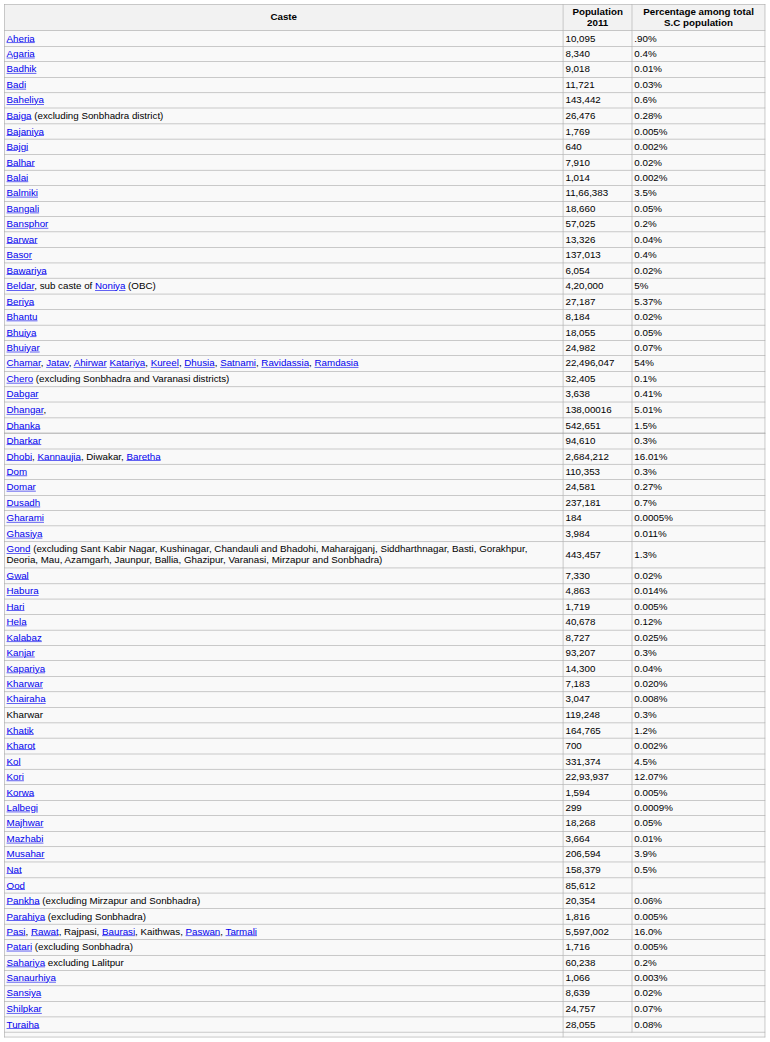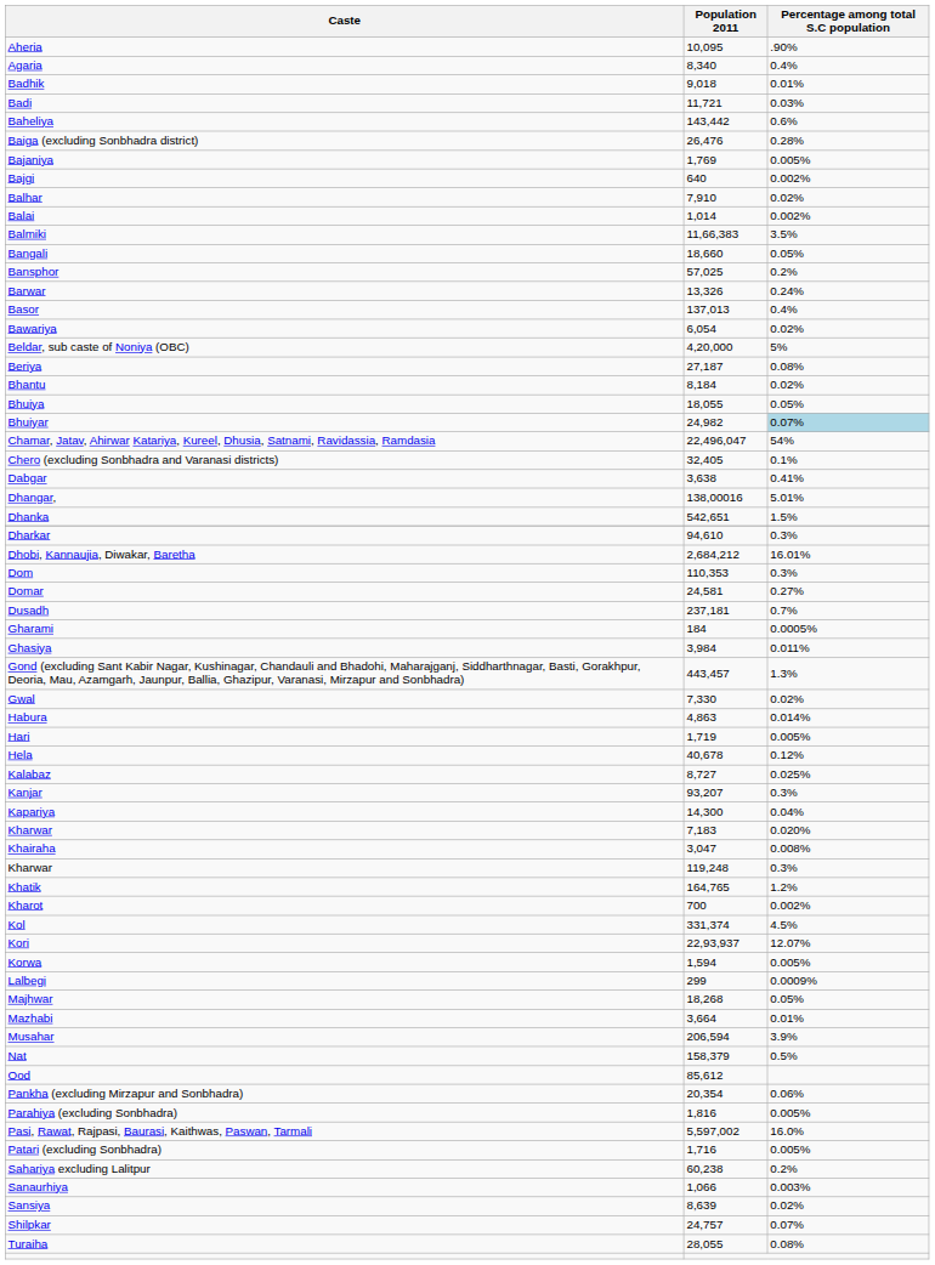 <table class="wikitable sortable">
 <tr>
 <th>Caste</th>
 <th>Population 2011</th>
 <th>Percentage among total S.C population</th>
 </tr>
 <tr>
 <td><a href='#'>Aheria</a></td>
 <td>10,095</td>
 <td>.90%</td>
 </tr>
 <tr>
 <td><a href='#'>Agaria</a></td>
 <td>8,340</td>
 <td>0.4%</td>
 </tr>
 <tr>
 <td><a href='#'>Badhik</a></td>
 <td>9,018</td>
 <td>0.01%</td>
 </tr>
 <tr>
 <td><a href='#'>Badi</a></td>
 <td>11,721</td>
 <td>0.03%</td>
 </tr>
 <tr>
 <td><a href='#'>Baheliya</a></td>
 <td>143,442</td>
 <td>0.6%</td>
 </tr>
 <tr>
 <td><a href='#'>Baiga</a> (excluding Sonbhadra district)</td>
 <td>26,476</td>
 <td>0.28%</td>
 </tr>
 <tr>
 <td><a href='#'>Bajaniya</a></td>
 <td>1,769</td>
 <td>0.005%</td>
 </tr>
 <tr>
 <td><a href='#'>Bajgi</a></td>
 <td>640</td>
 <td>0.002%</td>
 </tr>
 <tr>
 <td><a href='#'>Balhar</a></td>
 <td>7,910</td>
 <td>0.02%</td>
 </tr>
 <tr>
 <td><a href='#'>Balai</a></td>
 <td>1,014</td>
 <td>0.002%</td>
 </tr>
 <tr>
 <td><a href='#'>Balmiki</a></td>
 <td>11,66,383</td>
 <td>3.5%</td>
 </tr>
 <tr>
 <td><a href='#'>Bangali</a></td>
 <td>18,660</td>
 <td>0.05%</td>
 </tr>
 <tr>
 <td><a href='#'>Bansphor</a></td>
 <td>57,025</td>
 <td>0.2%</td>
 </tr>
 <tr>
 <td><a href='#'>Barwar</a></td>
 <td>13,326</td>
-<td>0.04%</td>
+<td>0.24%</td>
 </tr>
 <tr>
 <td><a href='#'>Basor</a></td>
 <td>137,013</td>
 <td>0.4%</td>
 </tr>
 <tr>
 <td><a href='#'>Bawariya</a></td>
 <td>6,054</td>
 <td>0.02%</td>
 </tr>
 <tr>
 <td><a href='#'>Beldar</a>, sub caste of <a href='#'>Noniya</a> (OBC)</td>
 <td>4,20,000</td>
 <td>5%</td>
 </tr>
 <tr>
 <td><a href='#'>Beriya</a></td>
 <td>27,187</td>
-<td>5.37%</td>
+<td>0.08%</td>
 </tr>
 <tr>
 <td><a href='#'>Bhantu</a></td>
 <td>8,184</td>
 <td>0.02%</td>
 </tr>
 <tr>
 <td><a href='#'>Bhuiya</a></td>
 <td>18,055</td>
 <td>0.05%</td>
 </tr>
 <tr>
 <td><a href='#'>Bhuiyar</a></td>
 <td>24,982</td>
-<td>0.07%</td>
+<td style="background: lightblue;">0.07%</td>
 </tr>
 <tr>
 <td><a href='#'>Chamar</a>, <a href='#'>Jatav</a>, <a href='#'>Ahirwar</a> <a href='#'>Katariya</a>, <a href='#'>Kureel</a>, <a href='#'>Dhusia</a>, <a href='#'>Satnami</a>, <a href='#'>Ravidassia</a>, <a href='#'>Ramdasia</a></td>
 <td>22,496,047</td>
 <td>54%</td>
 </tr>
 <tr>
 <td><a href='#'>Chero</a> (excluding Sonbhadra and Varanasi districts)</td>
 <td>32,405</td>
 <td>0.1%</td>
 </tr>
 <tr>
 <td><a href='#'>Dabgar</a></td>
 <td>3,638</td>
 <td>0.41%</td>
 </tr>
 <tr>
 <td><a href='#'>Dhangar</a>,</td>
 <td>138,00016</td>
 <td>5.01%</td>
 </tr>
 <tr>
 <td><a href='#'>Dhanka</a></td>
 <td>542,651</td>
 <td>1.5%</td>
 </tr>
 <tr>
 </tr>
 <tr>
 <td><a href='#'>Dharkar</a></td>
 <td>94,610</td>
 <td>0.3%</td>
 </tr>
 <tr>
 <td><a href='#'>Dhobi</a>, <a href='#'>Kannaujia</a>, Diwakar, <a href='#'>Baretha</a></td>
 <td>2,684,212</td>
 <td>16.01%</td>
 </tr>
 <tr>
 <td><a href='#'>Dom</a></td>
 <td>110,353</td>
 <td>0.3%</td>
 </tr>
 <tr>
 <td><a href='#'>Domar</a></td>
 <td>24,581</td>
 <td>0.27%</td>
 </tr>
 <tr>
 <td><a href='#'>Dusadh</a></td>
 <td>237,181</td>
 <td>0.7%</td>
 </tr>
 <tr>
 <td><a href='#'>Gharami</a></td>
 <td>184</td>
 <td>0.0005%</td>
 </tr>
 <tr>
 <td><a href='#'>Ghasiya</a></td>
 <td>3,984</td>
 <td>0.011%</td>
 </tr>
 <tr>
 <td><a href='#'>Gond</a> (excluding Sant Kabir Nagar, Kushinagar, Chandauli and Bhadohi, Maharajganj, Siddharthnagar, Basti, Gorakhpur, Deoria, Mau, Azamgarh, Jaunpur, Ballia, Ghazipur, Varanasi, Mirzapur and Sonbhadra)</td>
 <td>443,457</td>
 <td>1.3%</td>
 </tr>
 <tr>
 <td><a href='#'>Gwal</a></td>
 <td>7,330</td>
 <td>0.02%</td>
 </tr>
 <tr>
 <td><a href='#'>Habura</a></td>
 <td>4,863</td>
 <td>0.014%</td>
 </tr>
 <tr>
 <td><a href='#'>Hari</a></td>
 <td>1,719</td>
 <td>0.005%</td>
 </tr>
 <tr>
 <td><a href='#'>Hela</a></td>
 <td>40,678</td>
 <td>0.12%</td>
 </tr>
 <tr>
 <td><a href='#'>Kalabaz</a></td>
 <td>8,727</td>
 <td>0.025%</td>
 </tr>
 <tr>
 <td><a href='#'>Kanjar</a></td>
 <td>93,207</td>
 <td>0.3%</td>
 </tr>
 <tr>
 <td><a href='#'>Kapariya</a></td>
 <td>14,300</td>
 <td>0.04%</td>
 </tr>
 <tr>
 <td><a href='#'>Kharwar</a></td>
 <td>7,183</td>
 <td>0.020%</td>
 </tr>
 <tr>
 <td><a href='#'>Khairaha</a></td>
 <td>3,047</td>
 <td>0.008%</td>
 </tr>
 <tr>
 <td>Kharwar</td>
 <td>119,248</td>
 <td>0.3%</td>
 </tr>
 <tr>
 <td><a href='#'>Khatik</a></td>
 <td>164,765</td>
 <td>1.2%</td>
 </tr>
 <tr>
 <td><a href='#'>Kharot</a></td>
 <td>700</td>
 <td>0.002%</td>
 </tr>
 <tr>
 <td><a href='#'>Kol</a></td>
 <td>331,374</td>
 <td>4.5%</td>
 </tr>
 <tr>
 <td><a href='#'>Kori</a></td>
 <td>22,93,937</td>
 <td>12.07%</td>
 </tr>
 <tr>
 <td><a href='#'>Korwa</a></td>
 <td>1,594</td>
 <td>0.005%</td>
 </tr>
 <tr>
 <td><a href='#'>Lalbegi</a></td>
 <td>299</td>
 <td>0.0009%</td>
 </tr>
 <tr>
 <td><a href='#'>Majhwar</a></td>
 <td>18,268</td>
 <td>0.05%</td>
 </tr>
 <tr>
 <td><a href='#'>Mazhabi</a></td>
 <td>3,664</td>
 <td>0.01%</td>
 </tr>
 <tr>
 <td><a href='#'>Musahar</a></td>
 <td>206,594</td>
 <td>3.9%</td>
 </tr>
 <tr>
 <td><a href='#'>Nat</a></td>
 <td>158,379</td>
 <td>0.5%</td>
 </tr>
 <tr>
 <td><a href='#'>Ood</a></td>
 <td>85,612</td>
 </tr>
 <tr>
 <td><a href='#'>Pankha</a> (excluding Mirzapur and Sonbhadra)</td>
 <td>20,354</td>
 <td>0.06%</td>
 </tr>
 <tr>
 <td><a href='#'>Parahiya</a> (excluding Sonbhadra)</td>
 <td>1,816</td>
 <td>0.005%</td>
 </tr>
 <tr>
 <td><a href='#'>Pasi</a>, <a href='#'>Rawat</a>, Rajpasi, <a href='#'>Baurasi</a>, Kaithwas, <a href='#'>Paswan</a>, <a href='#'>Tarmali</a></td>
 <td>5,597,002</td>
 <td>16.0%</td>
 </tr>
 <tr>
 <td><a href='#'>Patari</a> (excluding Sonbhadra)</td>
 <td>1,716</td>
 <td>0.005%</td>
 </tr>
 <tr>
 <td><a href='#'>Sahariya</a> excluding Lalitpur</td>
 <td>60,238</td>
 <td>0.2%</td>
 </tr>
 <tr>
 <td><a href='#'>Sanaurhiya</a></td>
 <td>1,066</td>
 <td>0.003%</td>
 </tr>
 <tr>
 <td><a href='#'>Sansiya</a></td>
 <td>8,639</td>
 <td>0.02%</td>
 </tr>
 <tr>
 <td><a href='#'>Shilpkar</a></td>
 <td>24,757</td>
 <td>0.07%</td>
 </tr>
 <tr>
 <td><a href='#'>Turaiha</a></td>
 <td>28,055</td>
 <td>0.08%</td>
 </tr>
 <tr>
 <td></td>
 </tr>
 </table>
